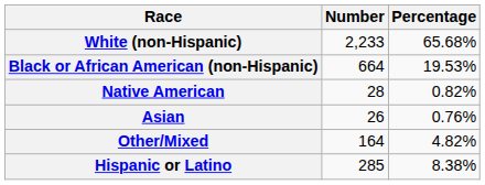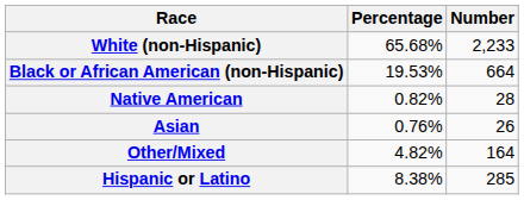 <table class="wikitable" style="text-align:right">
 <tr>
 <th scope="col">Race</th>
+<th scope="col">Percentage</th>
 <th scope="col">Number</th>
-<th scope="col">Percentage</th>
 </tr>
 <tr>
 <th scope="row"><a href='#'>White</a> (non-Hispanic)</th>
+<td>65.68%</td>
 <td>2,233</td>
-<td>65.68%</td>
 </tr>
 <tr>
 <th scope="row"><a href='#'>Black or African American</a> (non-Hispanic)</th>
+<td>19.53%</td>
 <td>664</td>
-<td>19.53%</td>
 </tr>
 <tr>
 <th scope="row"><a href='#'>Native American</a></th>
+<td>0.82%</td>
 <td>28</td>
-<td>0.82%</td>
 </tr>
 <tr>
 <th scope="row"><a href='#'>Asian</a></th>
+<td>0.76%</td>
 <td>26</td>
-<td>0.76%</td>
 </tr>
 <tr>
 <th scope="row"><a href='#'>Other/Mixed</a></th>
+<td>4.82%</td>
 <td>164</td>
-<td>4.82%</td>
 </tr>
 <tr>
 <th scope="row"><a href='#'>Hispanic</a> or <a href='#'>Latino</a></th>
+<td>8.38%</td>
 <td>285</td>
-<td>8.38%</td>
 </tr>
 </table>
